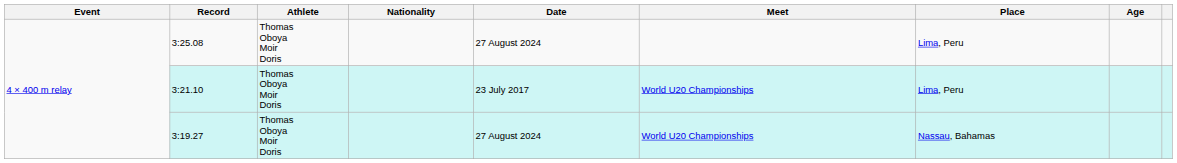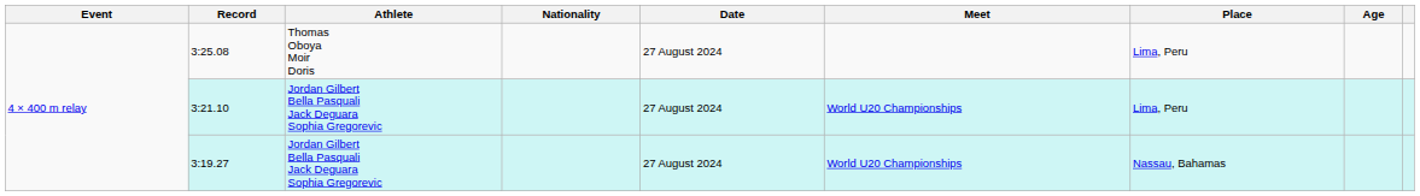 <table class="wikitable" style="font-size: 95%; width: 95%;">
 <tr>
 <th>Event</th>
 <th>Record</th>
 <th>Athlete</th>
 <th>Nationality</th>
 <th>Date</th>
 <th>Meet</th>
 <th>Place</th>
 <th>Age</th>
 <th></th>
 </tr>
 <tr>
 <td rowspan=3><a href='#'>4 × 400 m relay</a></td>
 <td>3:25.08</td>
 <td>Thomas<br>Oboya<br>Moir<br>Doris</td>
 <td></td>
 <td>27 August 2024</td>
 <td></td>
 <td><a href='#'>Lima</a>, Peru</td>
 <td></td>
 <td></td>
 </tr>
 <tr bgcolor=#CEF6F5>
 <td>3:21.10</td>
-<td>Thomas<br>Oboya<br>Moir<br>Doris</td>
+<td><a href='#'>Jordan Gilbert</a><br><a href='#'>Bella Pasquali</a><br><a href='#'>Jack Deguara</a><br><a href='#'>Sophia Gregorevic</a></td>
 <td></td>
-<td>23 July 2017</td>
+<td>27 August 2024</td>
 <td><a href='#'>World U20 Championships</a></td>
 <td><a href='#'>Lima</a>, Peru</td>
 <td><br><br><br></td>
 <td></td>
 </tr>
 <tr bgcolor=#CEF6F5>
 <td>3:19.27</td>
-<td>Thomas<br>Oboya<br>Moir<br>Doris</td>
+<td><a href='#'>Jordan Gilbert</a><br><a href='#'>Bella Pasquali</a><br><a href='#'>Jack Deguara</a><br><a href='#'>Sophia Gregorevic</a></td>
 <td></td>
 <td>27 August 2024</td>
 <td><a href='#'>World U20 Championships</a></td>
 <td><a href='#'>Nassau</a>, Bahamas</td>
 <td><br><br><br></td>
 <td></td>
 </tr>
 </table>
